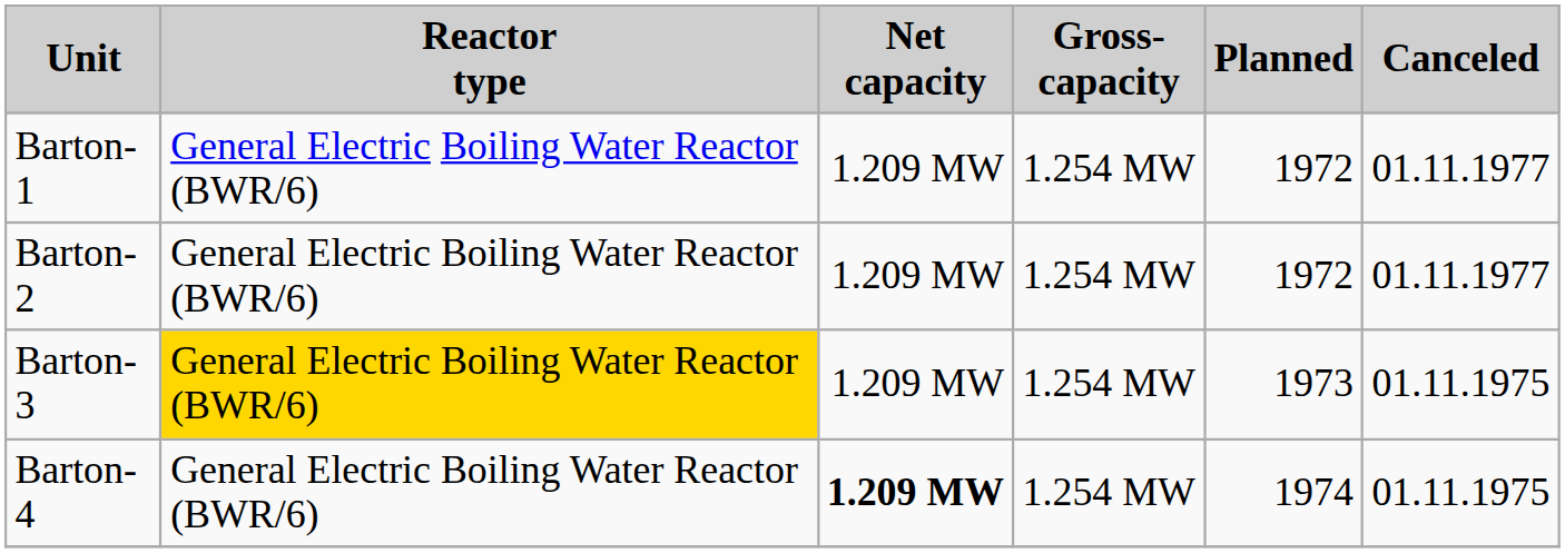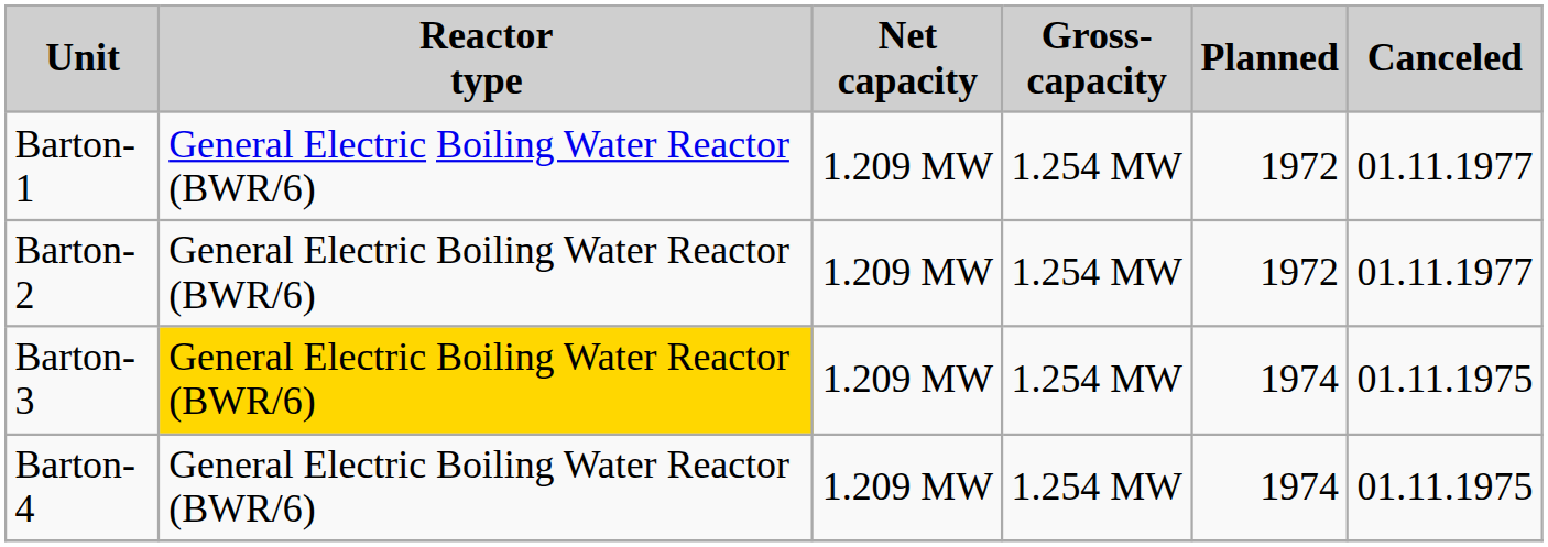 <table class="wikitable" style="width:100%;">
 <tr>
 <th style="width=15%; background:#CFCFCF">Unit</th>
 <th style="width=21%; background:#CFCFCF">Reactor<br>type</th>
 <th style="width=10%; background:#CFCFCF">Net<br>capacity</th>
 <th style="width=10%; background:#CFCFCF">Gross-<br>capacity</th>
 <th style="width=11%; background:#CFCFCF">Planned</th>
 <th style="width=11%; background:#CFCFCF">Canceled</th>
 </tr>
 <tr>
 <td>Barton-1 </td>
 <td><a href='#'>General Electric</a> <a href='#'>Boiling Water Reactor</a> (BWR/6)</td>
 <td align="right">1.209 MW</td>
 <td align="right">1.254 MW</td>
 <td align="right">1972</td>
 <td align="right">01.11.1977</td>
 </tr>
 <tr>
 <td>Barton-2 </td>
 <td>General Electric Boiling Water Reactor (BWR/6)</td>
 <td align="right">1.209 MW</td>
 <td align="right">1.254 MW</td>
 <td align="right">1972</td>
 <td align="right">01.11.1977</td>
 </tr>
 <tr>
 <td>Barton-3 </td>
 <td style="background: gold;">General Electric Boiling Water Reactor (BWR/6)</td>
 <td align="right">1.209 MW</td>
 <td align="right">1.254 MW</td>
-<td align="right">1973</td>
+<td align="right">1974</td>
 <td align="right">01.11.1975</td>
 </tr>
 <tr>
 <td>Barton-4 </td>
 <td>General Electric Boiling Water Reactor (BWR/6)</td>
-<td align="right"><strong>1.209 MW</strong></td>
+<td align="right">1.209 MW</td>
 <td align="right">1.254 MW</td>
 <td align="right">1974</td>
 <td align="right">01.11.1975</td>
 </tr>
 <tr>
 </tr>
 </table>
